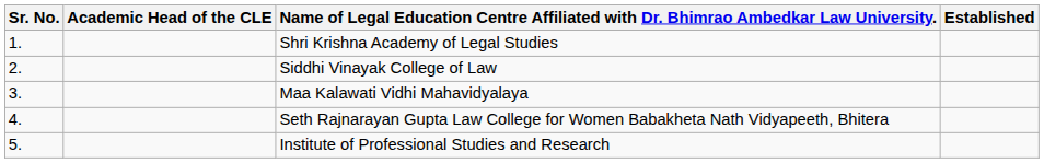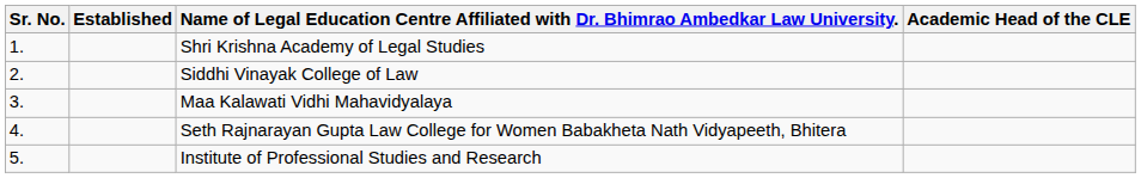 <table class="wikitable" id="foo">
 <tr>
 <th>Sr. No.</th>
+<th>Established</th>
+<th>Name of Legal Education Centre Affiliated with <a href='#'>Dr. Bhimrao Ambedkar Law University</a>.</th>
 <th>Academic Head of the CLE</th>
-<th>Name of Legal Education Centre Affiliated with <a href='#'>Dr. Bhimrao Ambedkar Law University</a>.</th>
-<th>Established</th>
 </tr>
 <tr>
 <td>1.</td>
 <td></td>
 <td>Shri Krishna Academy of Legal Studies</td>
 <td></td>
 </tr>
 <tr>
 <td>2.</td>
 <td></td>
 <td>Siddhi Vinayak College of Law</td>
 <td></td>
 </tr>
 <tr>
 <td>3.</td>
 <td></td>
 <td>Maa Kalawati Vidhi Mahavidyalaya</td>
 <td></td>
 </tr>
 <tr>
 <td>4.</td>
 <td></td>
 <td>Seth Rajnarayan Gupta Law College for Women Babakheta Nath Vidyapeeth, Bhitera</td>
 <td></td>
 </tr>
 <tr>
 <td>5.</td>
 <td></td>
 <td>Institute of Professional Studies and Research</td>
 <td></td>
 </tr>
 </table>
